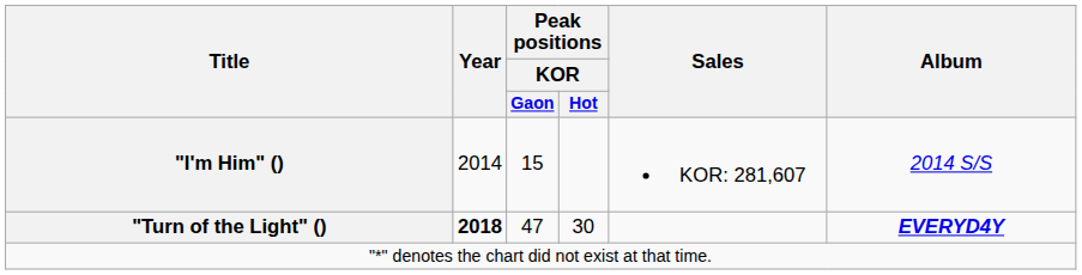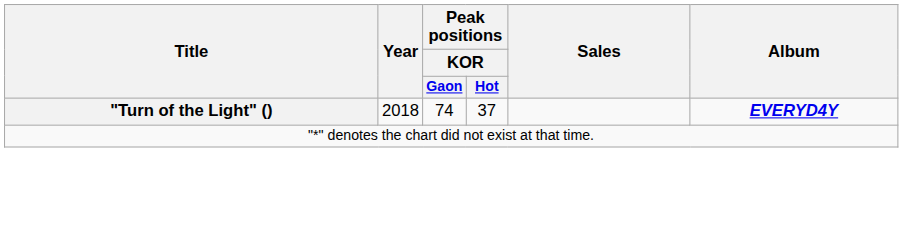 <table class="wikitable plainrowheaders" style="text-align:center;">
 <tr>
 <th rowspan=3 scope="col" style="width:22em;">Title</th>
 <th rowspan=3 scope="col" style="width:2em;">Year</th>
 <th scope="col" colspan="2">Peak positions</th>
 <th rowspan=3 scope="col" style="width:10.5em;">Sales</th>
 <th rowspan=3 scope="col" style="width:12em;">Album</th>
 </tr>
 <tr>
 <th scope="col" colspan="2">KOR</th>
 </tr>
 <tr>
 <th style="width:2.5em;font-size:85%"><a href='#'>Gaon</a><br></th>
 <th style="width:2.5em;font-size:85%;"><a href='#'>Hot</a><br></th>
 </tr>
 <tr>
-<th scope="row">"I'm Him" ()</th>
-<td>2014</td>
-<td>15</td>
-<td></td>
-<td><br><ul><li>KOR: 281,607</li></ul></td>
-<td><em><a href='#'>2014 S/S</a></em></td>
-</tr>
-<tr>
 <th scope="row">"Turn of the Light" ()</th>
-<td><strong>2018</strong></td>
-<td>47</td>
-<td>30</td>
+<td>2018</td>
+<td>74</td>
+<td>37</td>
 <td></td>
 <td><strong><em><a href='#'>EVERYD4Y</a></em></strong></td>
 </tr>
 <tr>
 <td colspan="6" style="font-size:85%;">"*" denotes the chart did not exist at that time.</td>
 </tr>
 </table>
